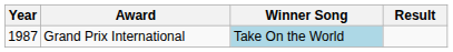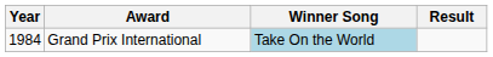 <table class="wikitable">
 <tr>
 <th width="30">Year</th>
 <th width="220">Award</th>
 <th width="175">Winner Song</th>
 <th width="70">Result</th>
 </tr>
 <tr>
-<td>1987</td>
+<td>1984</td>
 <td>Grand Prix International</td>
 <td style="background: lightblue;">Take On the World</td>
 <td></td>
 </tr>
 </table>
